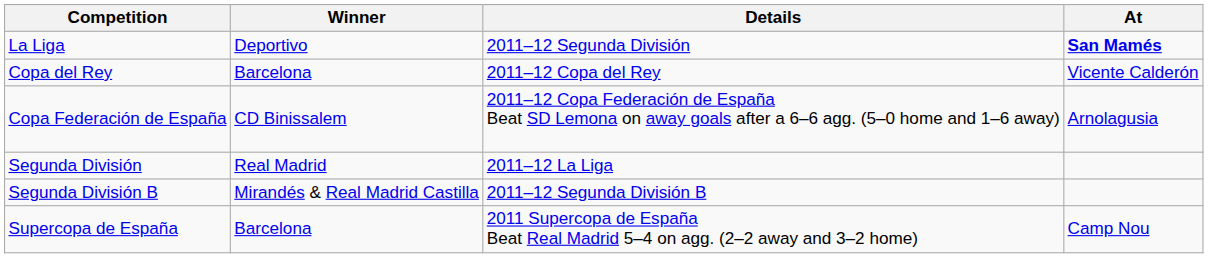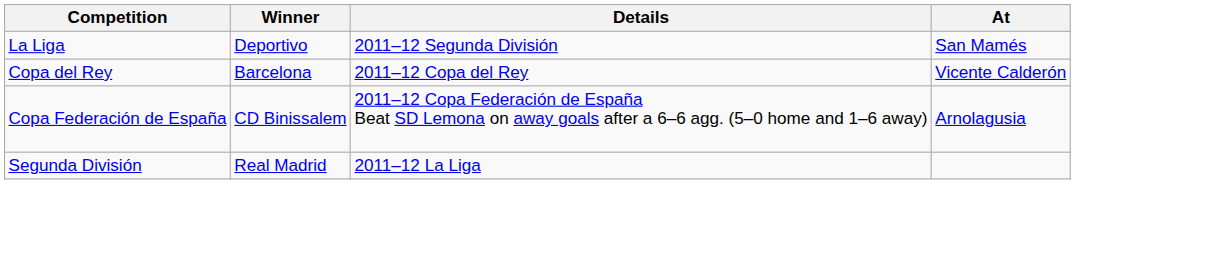 <table class="wikitable">
 <tr>
 <th>Competition</th>
 <th>Winner</th>
 <th>Details</th>
 <th>At</th>
 </tr>
 <tr>
 <td><a href='#'>La Liga</a></td>
 <td><a href='#'>Deportivo</a></td>
 <td><a href='#'>2011–12 Segunda División</a></td>
-<td><strong><a href='#'>San Mamés</a></strong></td>
+<td><a href='#'>San Mamés</a></td>
 </tr>
 <tr>
 <td><a href='#'>Copa del Rey</a></td>
 <td><a href='#'>Barcelona</a></td>
 <td><a href='#'>2011–12 Copa del Rey</a></td>
 <td><a href='#'>Vicente Calderón</a></td>
 </tr>
 <tr>
 <td><a href='#'>Copa Federación de España</a></td>
 <td><a href='#'>CD Binissalem</a></td>
 <td><a href='#'>2011–12 Copa Federación de España</a><br>Beat <a href='#'>SD Lemona</a> on <a href='#'>away goals</a> after a 6–6 agg. (5–0 home and 1–6 away)<br><br></td>
 <td><a href='#'>Arnolagusia</a></td>
 </tr>
 <tr>
 <td><a href='#'>Segunda División</a></td>
 <td><a href='#'>Real Madrid</a></td>
 <td><a href='#'>2011–12 La Liga</a></td>
 <td></td>
 </tr>
-<tr>
-<td><a href='#'>Segunda División B</a></td>
-<td><a href='#'>Mirandés</a> & <a href='#'>Real Madrid Castilla</a></td>
-<td><a href='#'>2011–12 Segunda División B</a></td>
-<td></td>
-</tr>
-<tr>
-<td><a href='#'>Supercopa de España</a></td>
-<td><a href='#'>Barcelona</a></td>
-<td><a href='#'>2011 Supercopa de España</a><br>Beat <a href='#'>Real Madrid</a> 5–4 on agg. (2–2 away and 3–2 home)<br></td>
-<td><a href='#'>Camp Nou</a></td>
-</tr>
 </table>
